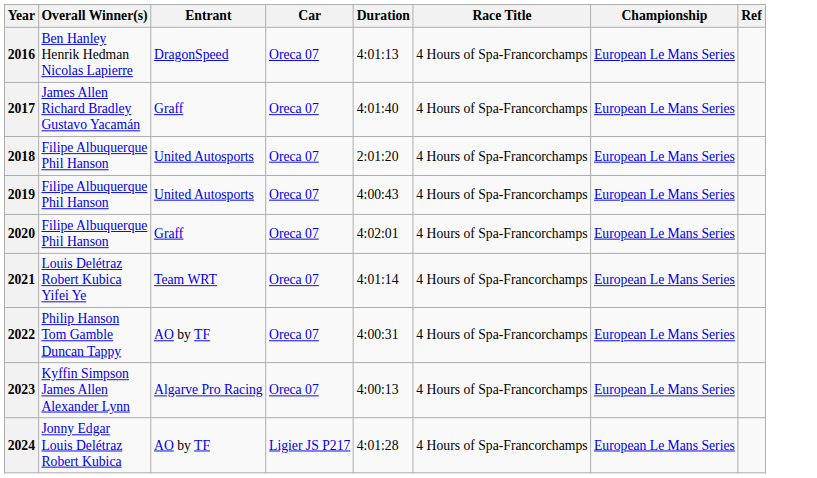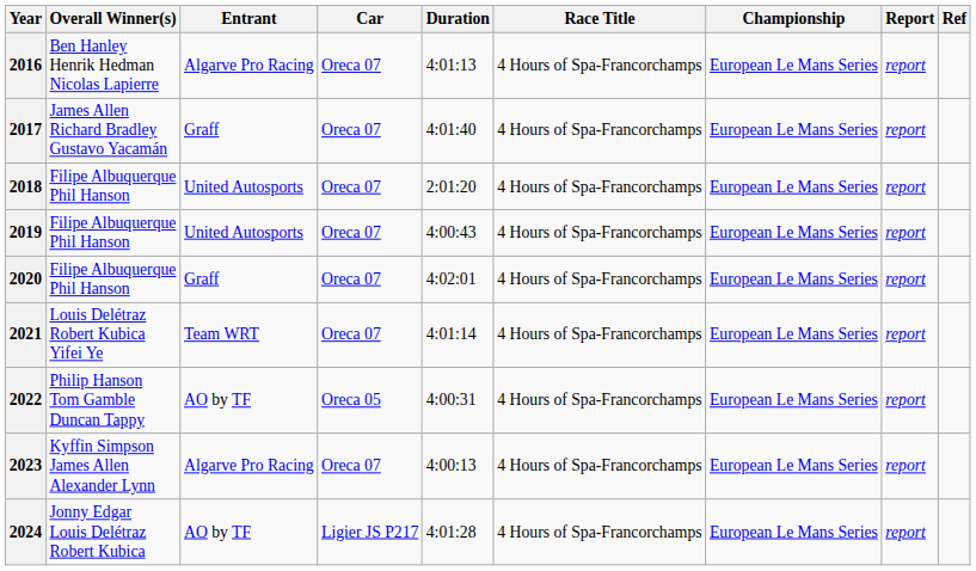 <table class="wikitable" style="font-size: 90%;">
 <tr>
 <th>Year</th>
 <th>Overall Winner(s)</th>
 <th>Entrant</th>
 <th>Car</th>
 <th>Duration</th>
 <th>Race Title</th>
 <th>Championship</th>
+<th>Report</th>
 <th>Ref</th>
 </tr>
 <tr>
 <th>2016</th>
 <td nowrap> <a href='#'>Ben Hanley</a><br> Henrik Hedman<br> <a href='#'>Nicolas Lapierre</a></td>
-<td> <a href='#'>DragonSpeed</a></td>
+<td> <a href='#'>Algarve Pro Racing</a></td>
 <td><a href='#'>Oreca 07</a></td>
 <td>4:01:13</td>
 <td>4 Hours of Spa-Francorchamps</td>
 <td><a href='#'>European Le Mans Series</a></td>
+<td><em><a href='#'>report</a></em></td>
 <td></td>
 </tr>
 <tr>
 <th>2017</th>
 <td nowrap> <a href='#'>James Allen</a><br> <a href='#'>Richard Bradley</a><br> <a href='#'>Gustavo Yacamán</a></td>
 <td> <a href='#'>Graff</a></td>
 <td><a href='#'>Oreca 07</a></td>
 <td>4:01:40</td>
 <td>4 Hours of Spa-Francorchamps</td>
 <td><a href='#'>European Le Mans Series</a></td>
+<td><em><a href='#'>report</a></em></td>
 <td></td>
 </tr>
 <tr>
 <th>2018</th>
 <td nowrap> <a href='#'>Filipe Albuquerque</a><br> <a href='#'>Phil Hanson</a></td>
 <td> <a href='#'>United Autosports</a></td>
 <td><a href='#'>Oreca 07</a></td>
 <td>2:01:20</td>
 <td>4 Hours of Spa-Francorchamps</td>
 <td><a href='#'>European Le Mans Series</a></td>
+<td><em><a href='#'>report</a></em></td>
 <td></td>
 </tr>
 <tr>
 <th>2019</th>
 <td nowrap> <a href='#'>Filipe Albuquerque</a><br> <a href='#'>Phil Hanson</a></td>
 <td> <a href='#'>United Autosports</a></td>
 <td><a href='#'>Oreca 07</a></td>
 <td>4:00:43</td>
 <td>4 Hours of Spa-Francorchamps</td>
 <td><a href='#'>European Le Mans Series</a></td>
+<td><em><a href='#'>report</a></em></td>
 <td></td>
 </tr>
 <tr>
 <th>2020</th>
 <td nowrap> <a href='#'>Filipe Albuquerque</a><br> <a href='#'>Phil Hanson</a></td>
 <td> <a href='#'>Graff</a></td>
 <td><a href='#'>Oreca 07</a></td>
 <td>4:02:01</td>
 <td>4 Hours of Spa-Francorchamps</td>
 <td><a href='#'>European Le Mans Series</a></td>
+<td><em><a href='#'>report</a></em></td>
 <td></td>
 </tr>
 <tr>
 <th>2021</th>
 <td> <a href='#'>Louis Delétraz</a><br> <a href='#'>Robert Kubica</a><br> <a href='#'>Yifei Ye</a></td>
 <td> <a href='#'>Team WRT</a></td>
 <td><a href='#'>Oreca 07</a></td>
 <td>4:01:14</td>
 <td>4 Hours of Spa-Francorchamps</td>
 <td><a href='#'>European Le Mans Series</a></td>
+<td><em><a href='#'>report</a></em></td>
 <td></td>
 </tr>
 <tr>
 <th>2022</th>
 <td> <a href='#'>Philip Hanson</a><br> <a href='#'>Tom Gamble</a><br> <a href='#'>Duncan Tappy</a></td>
 <td> <a href='#'>AO</a> by <a href='#'>TF</a></td>
-<td><a href='#'>Oreca 07</a></td>
+<td><a href='#'>Oreca 05</a></td>
 <td>4:00:31</td>
 <td>4 Hours of Spa-Francorchamps</td>
 <td><a href='#'>European Le Mans Series</a></td>
+<td><em><a href='#'>report</a></em></td>
 <td></td>
 </tr>
 <tr>
 <th>2023</th>
 <td> <a href='#'>Kyffin Simpson</a><br> <a href='#'>James Allen</a><br> <a href='#'>Alexander Lynn</a></td>
 <td> <a href='#'>Algarve Pro Racing</a></td>
 <td><a href='#'>Oreca 07</a></td>
 <td>4:00:13</td>
 <td>4 Hours of Spa-Francorchamps</td>
 <td><a href='#'>European Le Mans Series</a></td>
+<td><em><a href='#'>report</a></em></td>
 <td></td>
 </tr>
 <tr>
 <th>2024</th>
 <td> <a href='#'>Jonny Edgar</a><br> <a href='#'>Louis Delétraz</a><br> <a href='#'>Robert Kubica</a></td>
 <td> <a href='#'>AO</a> by <a href='#'>TF</a></td>
 <td><a href='#'>Ligier JS P217</a></td>
 <td>4:01:28</td>
 <td>4 Hours of Spa-Francorchamps</td>
 <td><a href='#'>European Le Mans Series</a></td>
+<td><em><a href='#'>report</a></em></td>
 <td></td>
 </tr>
 </table>
